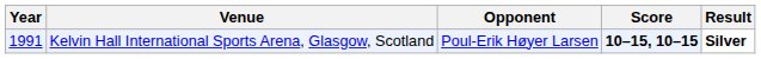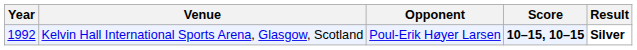 <table class="sortable wikitable" style="font-size: 90%;">
 <tr>
 <th>Year</th>
 <th>Venue</th>
 <th>Opponent</th>
 <th>Score</th>
 <th>Result</th>
 </tr>
 <tr style="background:#ECF2FF">
-<td align="center"><a href='#'>1991</a></td>
+<td align="center"><a href='#'>1992</a></td>
 <td align="left"><a href='#'>Kelvin Hall International Sports Arena</a>, <a href='#'>Glasgow</a>, Scotland</td>
 <td align="left"> <a href='#'>Poul-Erik Høyer Larsen</a></td>
 <td align="left"><strong>10–15, 10–15</strong></td>
 <td style="text-align:left; background:white"> <strong>Silver</strong></td>
 </tr>
 </table>
